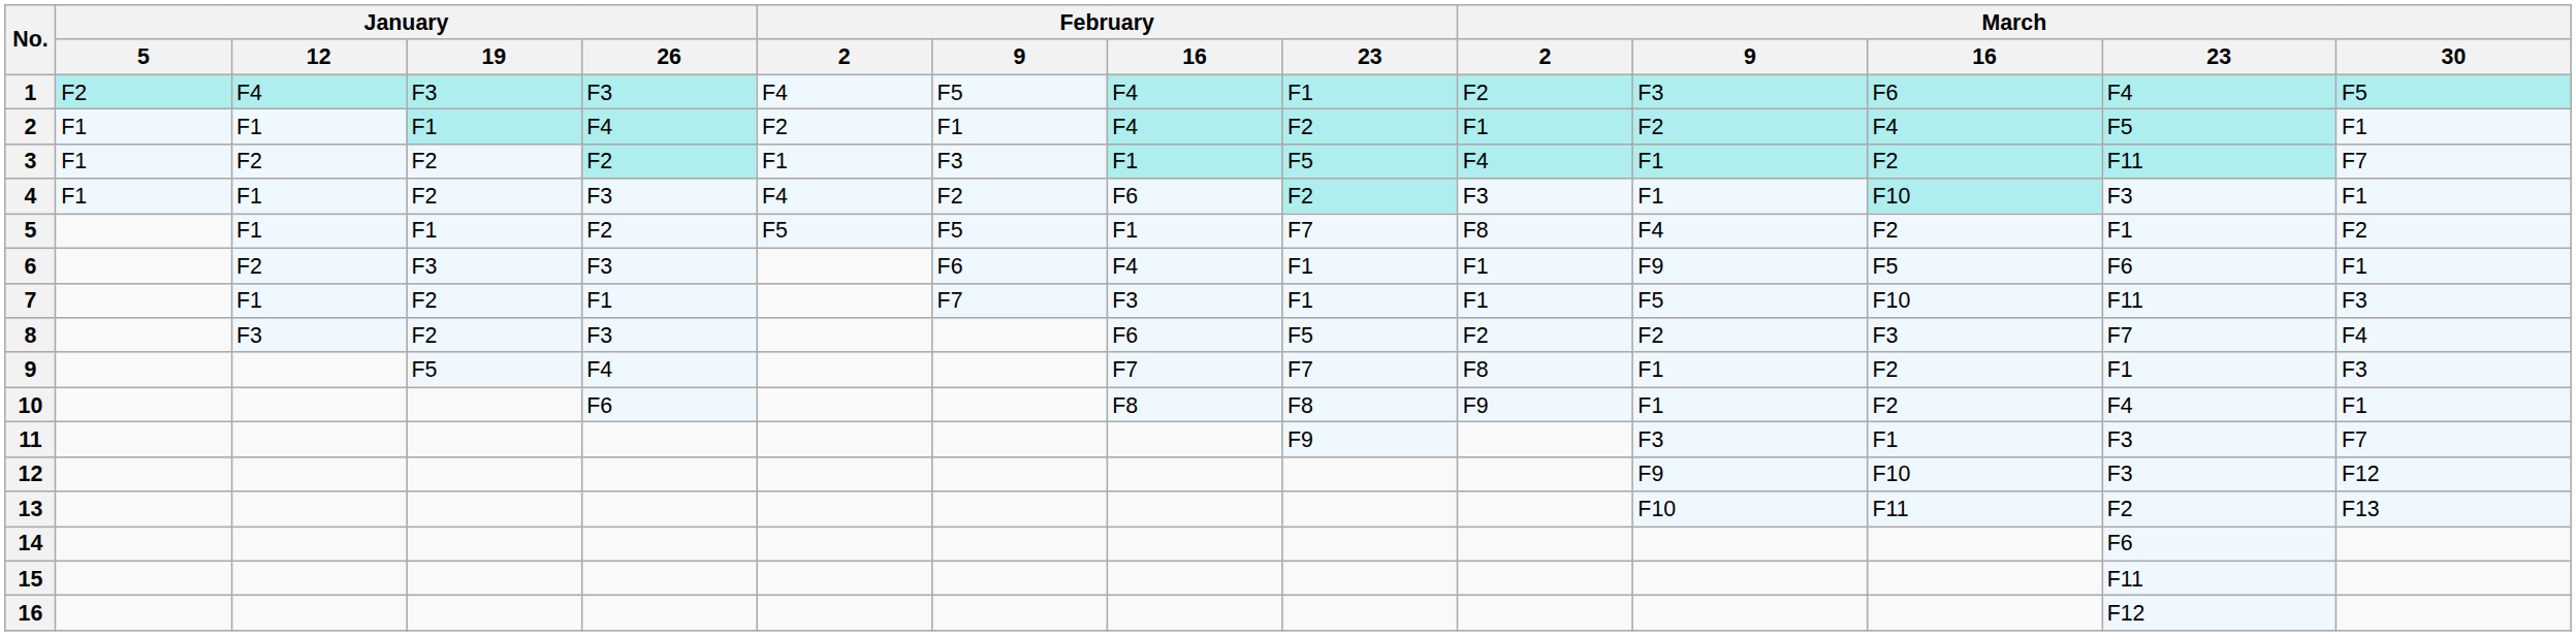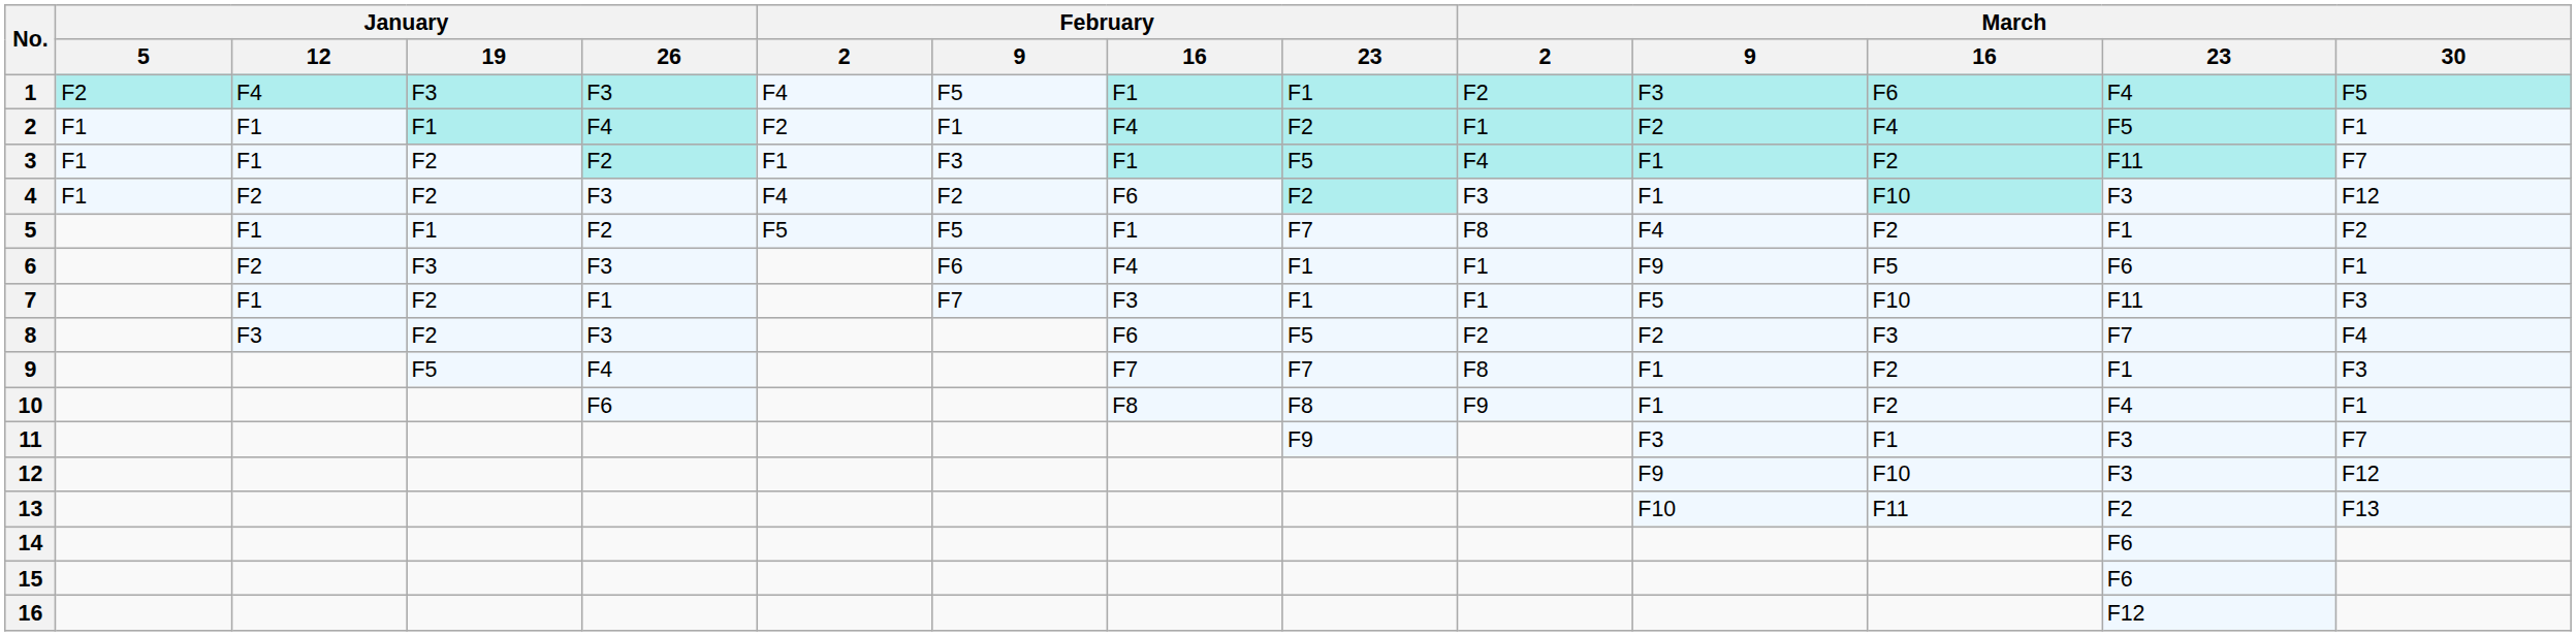 <table class="wikitable" style="font-size: 85%; width: 100%">
 <tr>
 <th rowspan=2 width=25>No.</th>
 <th colspan=4>January</th>
 <th colspan=4>February</th>
 <th colspan=5>March</th>
 </tr>
 <tr>
 <th>5</th>
 <th>12</th>
 <th>19</th>
 <th>26</th>
 <th>2</th>
 <th>9</th>
 <th>16</th>
 <th>23</th>
 <th>2</th>
 <th>9</th>
 <th>16</th>
 <th>23</th>
 <th>30</th>
 </tr>
 <tr>
 <th>1</th>
 <td style="background:#afeeee;"> F2</td>
 <td style="background:#afeeee;"> F4</td>
 <td style="background:#afeeee;"> F3</td>
 <td style="background:#afeeee;"> F3</td>
 <td style="background:#f0f8ff;"> F4</td>
 <td style="background:#f0f8ff;"> F5</td>
-<td style="background:#afeeee;"> F4</td>
+<td style="background:#afeeee;"> F1</td>
 <td style="background:#afeeee;"> F1</td>
 <td style="background:#afeeee;"> F2</td>
 <td style="background:#afeeee;"> F3</td>
 <td style="background:#afeeee;"> F6</td>
 <td style="background:#afeeee;"> F4</td>
 <td style="background:#afeeee;"> F5</td>
 </tr>
 <tr>
 <th>2</th>
 <td style="background:#f0f8ff;"> F1</td>
 <td style="background:#f0f8ff;"> F1</td>
 <td style="background:#afeeee;"> F1</td>
 <td style="background:#afeeee;"> F4</td>
 <td style="background:#f0f8ff;"> F2</td>
 <td style="background:#f0f8ff;"> F1</td>
 <td style="background:#afeeee;"> F4</td>
 <td style="background:#afeeee;"> F2</td>
 <td style="background:#afeeee;"> F1</td>
 <td style="background:#afeeee;"> F2</td>
 <td style="background:#afeeee;"> F4</td>
 <td style="background:#afeeee;"> F5</td>
 <td style="background:#f0f8ff;"> F1</td>
 </tr>
 <tr>
 <th>3</th>
 <td style="background:#f0f8ff;"> F1</td>
-<td style="background:#f0f8ff;"> F2</td>
+<td style="background:#f0f8ff;"> F1</td>
 <td style="background:#f0f8ff;"> F2</td>
 <td style="background:#afeeee;"> F2</td>
 <td style="background:#f0f8ff;"> F1</td>
 <td style="background:#f0f8ff;"> F3</td>
 <td style="background:#afeeee;"> F1</td>
 <td style="background:#afeeee;"> F5</td>
 <td style="background:#afeeee;"> F4</td>
 <td style="background:#afeeee;"> F1</td>
 <td style="background:#afeeee;"> F2</td>
 <td style="background:#afeeee;"> F11</td>
 <td style="background:#f0f8ff;"> F7</td>
 </tr>
 <tr>
 <th>4</th>
 <td style="background:#f0f8ff;"> F1</td>
-<td style="background:#f0f8ff;"> F1</td>
+<td style="background:#f0f8ff;"> F2</td>
 <td style="background:#f0f8ff;"> F2</td>
 <td style="background:#f0f8ff;"> F3</td>
 <td style="background:#f0f8ff;"> F4</td>
 <td style="background:#f0f8ff;"> F2</td>
 <td style="background:#f0f8ff;"> F6</td>
 <td style="background:#afeeee;"> F2</td>
 <td style="background:#f0f8ff;"> F3</td>
 <td style="background:#f0f8ff;"> F1</td>
 <td style="background:#afeeee;"> F10</td>
 <td style="background:#f0f8ff;"> F3</td>
-<td style="background:#f0f8ff;"> F1</td>
+<td style="background:#f0f8ff;"> F12</td>
 </tr>
 <tr>
 <th>5</th>
 <td></td>
 <td style="background:#f0f8ff;"> F1</td>
 <td style="background:#f0f8ff;"> F1</td>
 <td style="background:#f0f8ff;"> F2</td>
 <td style="background:#f0f8ff;"> F5</td>
 <td style="background:#f0f8ff;"> F5</td>
 <td style="background:#f0f8ff;"> F1</td>
 <td style="background:#f0f8ff;"> F7</td>
 <td style="background:#f0f8ff;"> F8</td>
 <td style="background:#f0f8ff;"> F4</td>
 <td style="background:#f0f8ff;"> F2</td>
 <td style="background:#f0f8ff;"> F1</td>
 <td style="background:#f0f8ff;"> F2</td>
 </tr>
 <tr>
 <th>6</th>
 <td></td>
 <td style="background:#f0f8ff;"> F2</td>
 <td style="background:#f0f8ff;"> F3</td>
 <td style="background:#f0f8ff;"> F3</td>
 <td></td>
 <td style="background:#f0f8ff;"> F6</td>
 <td style="background:#f0f8ff;"> F4</td>
 <td style="background:#f0f8ff;"> F1</td>
 <td style="background:#f0f8ff;"> F1</td>
 <td style="background:#f0f8ff;"> F9</td>
 <td style="background:#f0f8ff;"> F5</td>
 <td style="background:#f0f8ff;"> F6</td>
 <td style="background:#f0f8ff;"> F1</td>
 </tr>
 <tr>
 <th>7</th>
 <td></td>
 <td style="background:#f0f8ff;"> F1</td>
 <td style="background:#f0f8ff;"> F2</td>
 <td style="background:#f0f8ff;"> F1</td>
 <td></td>
 <td style="background:#f0f8ff;"> F7</td>
 <td style="background:#f0f8ff;"> F3</td>
 <td style="background:#f0f8ff;"> F1</td>
 <td style="background:#f0f8ff;"> F1</td>
 <td style="background:#f0f8ff;"> F5</td>
 <td style="background:#f0f8ff;"> F10</td>
 <td style="background:#f0f8ff;"> F11</td>
 <td style="background:#f0f8ff;"> F3</td>
 </tr>
 <tr>
 <th>8</th>
 <td></td>
 <td style="background:#f0f8ff;"> F3</td>
 <td style="background:#f0f8ff;"> F2</td>
 <td style="background:#f0f8ff;"> F3</td>
 <td></td>
 <td></td>
 <td style="background:#f0f8ff;"> F6</td>
 <td style="background:#f0f8ff;"> F5</td>
 <td style="background:#f0f8ff;"> F2</td>
 <td style="background:#f0f8ff;"> F2</td>
 <td style="background:#f0f8ff;"> F3</td>
 <td style="background:#f0f8ff;"> F7</td>
 <td style="background:#f0f8ff;"> F4</td>
 </tr>
 <tr>
 <th>9</th>
 <td></td>
 <td></td>
 <td style="background:#f0f8ff;"> F5</td>
 <td style="background:#f0f8ff;"> F4</td>
 <td></td>
 <td></td>
 <td style="background:#f0f8ff;"> F7</td>
 <td style="background:#f0f8ff;"> F7</td>
 <td style="background:#f0f8ff;"> F8</td>
 <td style="background:#f0f8ff;"> F1</td>
 <td style="background:#f0f8ff;"> F2</td>
 <td style="background:#f0f8ff;"> F1</td>
 <td style="background:#f0f8ff;"> F3</td>
 </tr>
 <tr>
 <th>10</th>
 <td></td>
 <td></td>
 <td></td>
 <td style="background:#f0f8ff;"> F6</td>
 <td></td>
 <td></td>
 <td style="background:#f0f8ff;"> F8</td>
 <td style="background:#f0f8ff;"> F8</td>
 <td style="background:#f0f8ff;"> F9</td>
 <td style="background:#f0f8ff;"> F1</td>
 <td style="background:#f0f8ff;"> F2</td>
 <td style="background:#f0f8ff;"> F4</td>
 <td style="background:#f0f8ff;"> F1</td>
 </tr>
 <tr>
 <th>11</th>
 <td></td>
 <td></td>
 <td></td>
 <td></td>
 <td></td>
 <td></td>
 <td></td>
 <td style="background:#f0f8ff;"> F9</td>
 <td></td>
 <td style="background:#f0f8ff;"> F3</td>
 <td style="background:#f0f8ff;"> F1</td>
 <td style="background:#f0f8ff;"> F3</td>
 <td style="background:#f0f8ff;"> F7</td>
 </tr>
 <tr>
 <th>12</th>
 <td></td>
 <td></td>
 <td></td>
 <td></td>
 <td></td>
 <td></td>
 <td></td>
 <td></td>
 <td></td>
 <td style="background:#f0f8ff;"> F9</td>
 <td style="background:#f0f8ff;"> F10</td>
 <td style="background:#f0f8ff;"> F3</td>
 <td style="background:#f0f8ff;"> F12</td>
 </tr>
 <tr>
 <th>13</th>
 <td></td>
 <td></td>
 <td></td>
 <td></td>
 <td></td>
 <td></td>
 <td></td>
 <td></td>
 <td></td>
 <td style="background:#f0f8ff;"> F10</td>
 <td style="background:#f0f8ff;"> F11</td>
 <td style="background:#f0f8ff;"> F2</td>
 <td style="background:#f0f8ff;"> F13</td>
 </tr>
 <tr>
 <th>14</th>
 <td></td>
 <td></td>
 <td></td>
 <td></td>
 <td></td>
 <td></td>
 <td></td>
 <td></td>
 <td></td>
 <td></td>
 <td></td>
 <td style="background:#f0f8ff;"> F6</td>
 <td></td>
 </tr>
 <tr>
 <th>15</th>
 <td></td>
 <td></td>
 <td></td>
 <td></td>
 <td></td>
 <td></td>
 <td></td>
 <td></td>
 <td></td>
 <td></td>
 <td></td>
-<td style="background:#f0f8ff;"> F11</td>
+<td style="background:#f0f8ff;"> F6</td>
 <td></td>
 </tr>
 <tr>
 <th>16</th>
 <td></td>
 <td></td>
 <td></td>
 <td></td>
 <td></td>
 <td></td>
 <td></td>
 <td></td>
 <td></td>
 <td></td>
 <td></td>
 <td style="background:#f0f8ff;"> F12</td>
 <td></td>
 </tr>
 </table>
